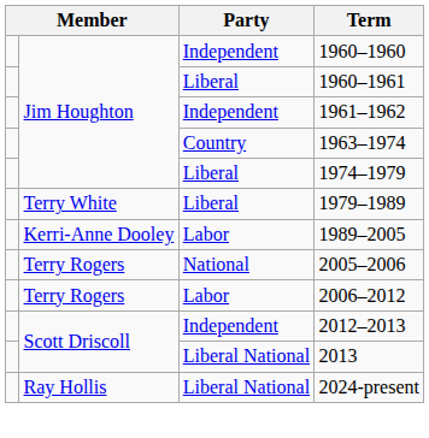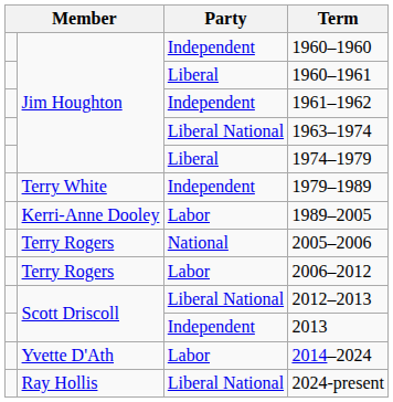 <table class="wikitable">
 <tr>
 <th colspan="2">Member</th>
 <th>Party</th>
 <th>Term</th>
 </tr>
 <tr>
 <td> </td>
 <td rowspan=5><a href='#'>Jim Houghton</a></td>
 <td><a href='#'>Independent</a></td>
 <td>1960–1960</td>
 </tr>
 <tr>
 <td> </td>
 <td><a href='#'>Liberal</a></td>
 <td>1960–1961</td>
 </tr>
 <tr>
 <td> </td>
 <td><a href='#'>Independent</a></td>
 <td>1961–1962</td>
 </tr>
 <tr>
 <td> </td>
-<td><a href='#'>Country</a></td>
+<td><a href='#'>Liberal National</a></td>
 <td>1963–1974</td>
 </tr>
 <tr>
 <td> </td>
 <td><a href='#'>Liberal</a></td>
 <td>1974–1979</td>
 </tr>
 <tr>
 <td> </td>
 <td><a href='#'>Terry White</a></td>
-<td><a href='#'>Liberal</a></td>
+<td><a href='#'>Independent</a></td>
 <td>1979–1989</td>
 </tr>
 <tr>
 <td> </td>
 <td><a href='#'>Kerri-Anne Dooley</a></td>
 <td><a href='#'>Labor</a></td>
 <td>1989–2005</td>
 </tr>
 <tr>
 <td> </td>
 <td><a href='#'>Terry Rogers</a></td>
 <td><a href='#'>National</a></td>
 <td>2005–2006</td>
 </tr>
 <tr>
 <td> </td>
 <td><a href='#'>Terry Rogers</a></td>
 <td><a href='#'>Labor</a></td>
 <td>2006–2012</td>
 </tr>
 <tr>
 <td> </td>
 <td rowspan=2><a href='#'>Scott Driscoll</a></td>
-<td><a href='#'>Independent</a></td>
+<td><a href='#'>Liberal National</a></td>
 <td>2012–2013</td>
 </tr>
 <tr>
 <td> </td>
-<td><a href='#'>Liberal National</a></td>
+<td><a href='#'>Independent</a></td>
 <td>2013</td>
+</tr>
+<tr>
+<td> </td>
+<td><a href='#'>Yvette D'Ath</a></td>
+<td><a href='#'>Labor</a></td>
+<td><a href='#'>2014</a>–2024</td>
 </tr>
 <tr>
 <td> </td>
 <td><a href='#'>Ray Hollis</a></td>
 <td><a href='#'>Liberal National</a></td>
 <td>2024-present</td>
 </tr>
 </table>
